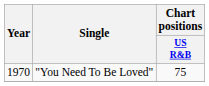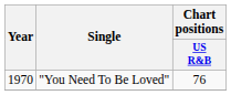 <table class="wikitable" style="text-align:center;">
 <tr>
 <th rowspan="2">Year</th>
 <th rowspan="2">Single</th>
 <th>Chart positions</th>
 </tr>
 <tr style="font-size:smaller;">
 <th width="40"><a href='#'>US<br>R&B</a></th>
 </tr>
 <tr>
 <td rowspan="1">1970</td>
 <td align="left">"You Need To Be Loved"</td>
-<td>75</td>
+<td>76</td>
 </tr>
 <tr>
 </tr>
 </table>
